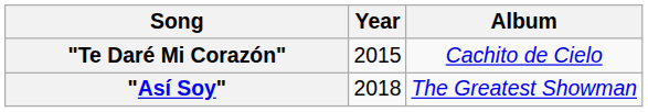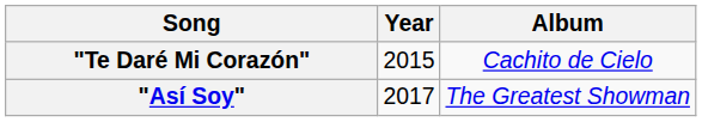 <table class="wikitable plainrowheaders" style="text-align:center;">
 <tr>
 <th width="250">Song</th>
 <th>Year</th>
 <th>Album</th>
 </tr>
 <tr>
 <th scope="row">"Te Daré Mi Corazón"</th>
 <td>2015</td>
 <td><em><a href='#'>Cachito de Cielo</a></em></td>
 </tr>
 <tr>
 <th scope="row">"<a href='#'>Así Soy</a>"</th>
-<td>2018</td>
+<td>2017</td>
 <td><em><a href='#'>The Greatest Showman</a></em></td>
 </tr>
 </table>
